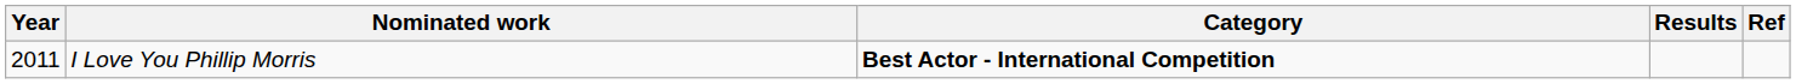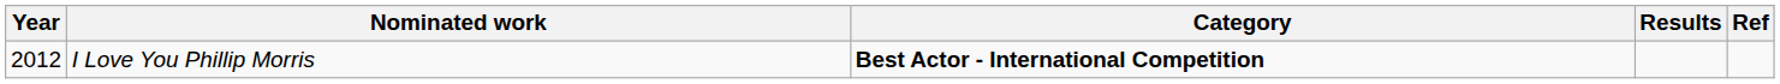 <table class="wikitable">
 <tr>
 <th scope="col" style="width:1em;">Year</th>
 <th scope="col" style="width:35em;">Nominated work</th>
 <th scope="col" style="width:35em;">Category</th>
 <th scope="col" style="width:1em;">Results</th>
 <th scope="col" style="width:1em;">Ref</th>
 </tr>
 <tr>
-<td>2011</td>
+<td>2012</td>
 <td><em>I Love You Phillip Morris</em></td>
 <td><strong>Best Actor - International Competition</strong></td>
 <td></td>
 <td></td>
 </tr>
 </table>
